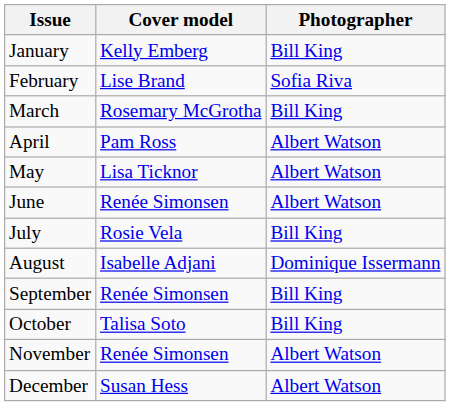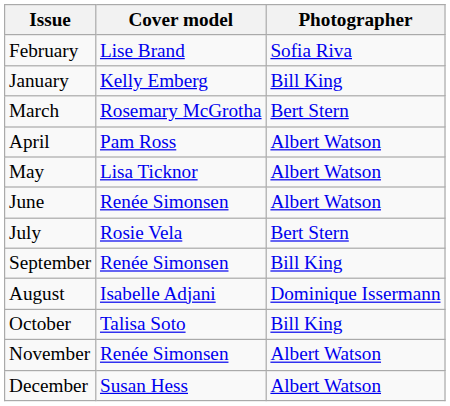 <table class="sortable wikitable">
 <tr>
 <th>Issue</th>
 <th>Cover model</th>
 <th>Photographer</th>
 </tr>
 <tr>
+<td>February</td>
+<td><a href='#'>Lise Brand</a></td>
+<td><a href='#'>Sofia Riva</a></td>
+</tr>
+<tr>
 <td>January</td>
 <td><a href='#'>Kelly Emberg</a></td>
 <td><a href='#'>Bill King</a></td>
 </tr>
 <tr>
-<td>February</td>
-<td><a href='#'>Lise Brand</a></td>
-<td><a href='#'>Sofia Riva</a></td>
-</tr>
-<tr>
 <td>March</td>
 <td><a href='#'>Rosemary McGrotha</a></td>
-<td><a href='#'>Bill King</a></td>
+<td><a href='#'>Bert Stern</a></td>
 </tr>
 <tr>
 <td>April</td>
 <td><a href='#'>Pam Ross</a></td>
 <td><a href='#'>Albert Watson</a></td>
 </tr>
 <tr>
 <td>May</td>
 <td><a href='#'>Lisa Ticknor</a></td>
 <td><a href='#'>Albert Watson</a></td>
 </tr>
 <tr>
 <td>June</td>
 <td><a href='#'>Renée Simonsen</a></td>
 <td><a href='#'>Albert Watson</a></td>
 </tr>
 <tr>
 <td>July</td>
 <td><a href='#'>Rosie Vela</a></td>
+<td><a href='#'>Bert Stern</a></td>
+</tr>
+<tr>
+<td>September</td>
+<td><a href='#'>Renée Simonsen</a></td>
 <td><a href='#'>Bill King</a></td>
 </tr>
 <tr>
 <td>August</td>
 <td><a href='#'>Isabelle Adjani</a></td>
 <td><a href='#'>Dominique Issermann</a></td>
-</tr>
-<tr>
-<td>September</td>
-<td><a href='#'>Renée Simonsen</a></td>
-<td><a href='#'>Bill King</a></td>
 </tr>
 <tr>
 <td>October</td>
 <td><a href='#'>Talisa Soto</a></td>
 <td><a href='#'>Bill King</a></td>
 </tr>
 <tr>
 <td>November</td>
 <td><a href='#'>Renée Simonsen</a></td>
 <td><a href='#'>Albert Watson</a></td>
 </tr>
 <tr>
 <td>December</td>
 <td><a href='#'>Susan Hess</a></td>
 <td><a href='#'>Albert Watson</a></td>
 </tr>
 </table>
